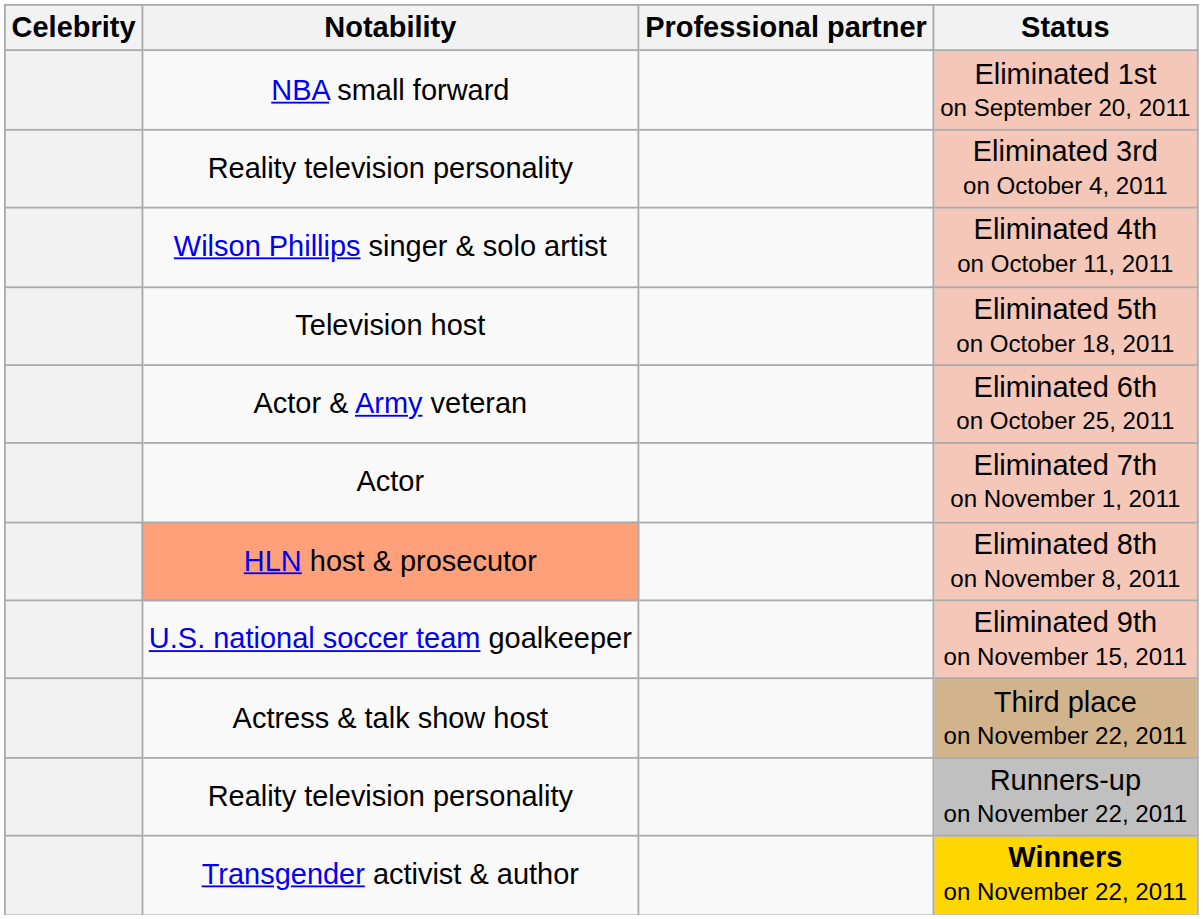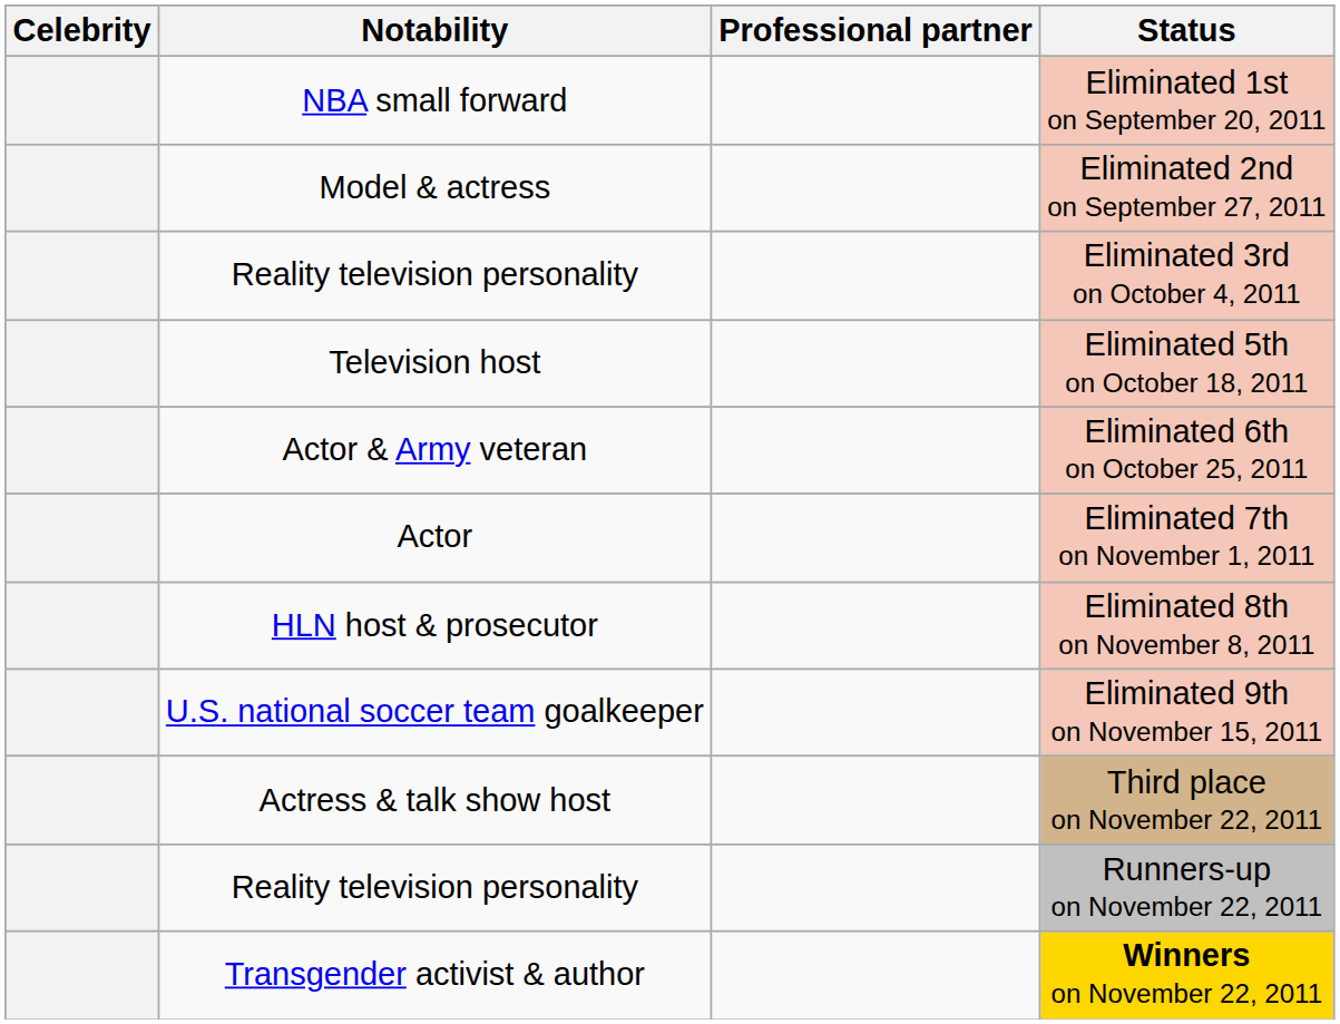 <table class="wikitable sortable" style="text-align:center;">
 <tr>
 <th scope="col">Celebrity</th>
 <th scope="col" class="unsortable">Notability</th>
 <th scope="col">Professional partner</th>
 <th scope="col">Status</th>
 </tr>
 <tr>
 <th scope="row"></th>
 <td><a href='#'>NBA</a> small forward</td>
 <td></td>
 <td style="background:#f4c7b8;">Eliminated 1st<br><small>on September 20, 2011</small></td>
 </tr>
 <tr>
 <th scope="row"></th>
+<td>Model & actress</td>
+<td></td>
+<td style="background:#f4c7b8;">Eliminated 2nd<br><small>on September 27, 2011</small></td>
+</tr>
+<tr>
+<th scope="row"></th>
 <td>Reality television personality</td>
 <td></td>
 <td style="background:#f4c7b8;">Eliminated 3rd<br><small>on October 4, 2011</small></td>
-</tr>
-<tr>
-<th scope="row"></th>
-<td><a href='#'>Wilson Phillips</a> singer & solo artist</td>
-<td></td>
-<td style="background:#f4c7b8;">Eliminated 4th<br><small>on October 11, 2011</small></td>
 </tr>
 <tr>
 <th scope="row"></th>
 <td>Television host</td>
 <td></td>
 <td style="background:#f4c7b8;">Eliminated 5th<br><small>on October 18, 2011</small></td>
 </tr>
 <tr>
 <th scope="row"></th>
 <td>Actor & <a href='#'>Army</a> veteran</td>
 <td></td>
 <td style="background:#f4c7b8;">Eliminated 6th<br><small>on October 25, 2011</small></td>
 </tr>
 <tr>
 <th scope="row"></th>
 <td>Actor</td>
 <td></td>
 <td style="background:#f4c7b8;">Eliminated 7th<br><small>on November 1, 2011</small></td>
 </tr>
 <tr>
 <th scope="row"></th>
-<td style="background: lightsalmon;"><a href='#'>HLN</a> host & prosecutor</td>
+<td><a href='#'>HLN</a> host & prosecutor</td>
 <td></td>
 <td style="background:#f4c7b8;">Eliminated 8th<br><small>on November 8, 2011</small></td>
 </tr>
 <tr>
 <th scope="row"></th>
 <td><a href='#'>U.S. national soccer team</a> goalkeeper</td>
 <td></td>
 <td style="background:#f4c7b8;">Eliminated 9th<br><small>on November 15, 2011</small></td>
 </tr>
 <tr>
 <th scope="row"></th>
 <td>Actress & talk show host</td>
 <td></td>
 <td style="background:tan;">Third place<br><small>on November 22, 2011</small></td>
 </tr>
 <tr>
 <th scope="row"></th>
 <td>Reality television personality</td>
 <td></td>
 <td style="background:silver;">Runners-up<br><small>on November 22, 2011</small></td>
 </tr>
 <tr>
 <th scope="row"></th>
 <td><a href='#'>Transgender</a> activist & author</td>
 <td></td>
 <td style="background:gold;"><strong>Winners</strong><br><small>on November 22, 2011</small></td>
 </tr>
 </table>
